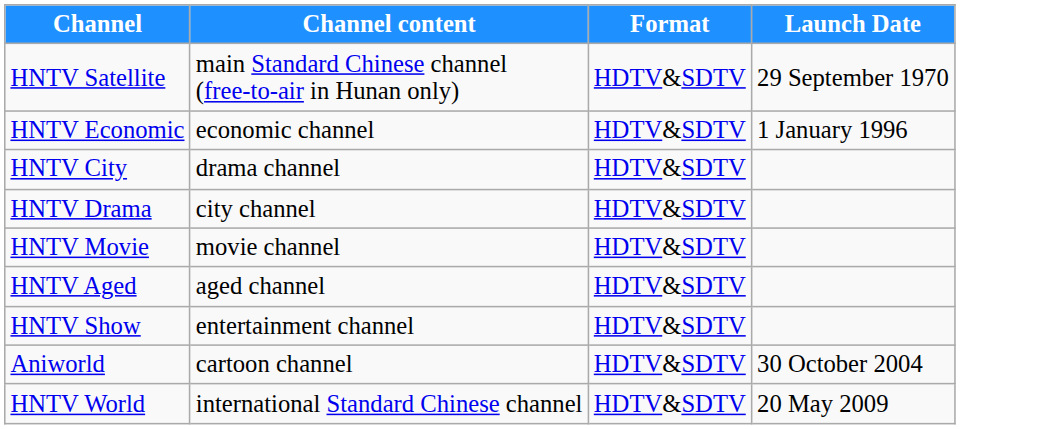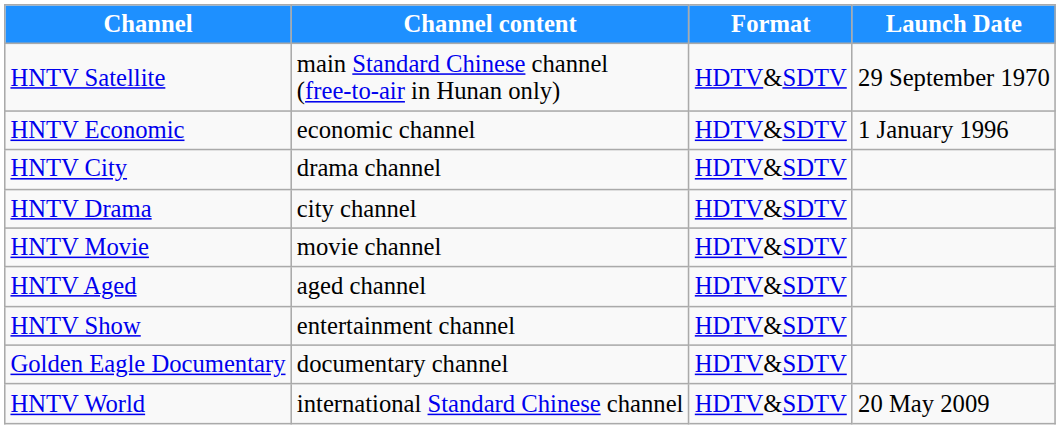 <table class="wikitable">
 <tr style="background:dodgerblue; color:white" align="center">
 <td><strong>Channel</strong></td>
 <td><strong>Channel content</strong></td>
 <td><strong>Format</strong></td>
 <td><strong>Launch Date</strong></td>
 </tr>
 <tr>
 <td><a href='#'>HNTV Satellite</a></td>
 <td>main <a href='#'>Standard Chinese</a> channel<br>(<a href='#'>free-to-air</a> in Hunan only)</td>
 <td><a href='#'>HDTV</a>&<a href='#'>SDTV</a></td>
 <td>29 September 1970</td>
 </tr>
 <tr>
 <td><a href='#'>HNTV Economic</a></td>
 <td>economic channel</td>
 <td><a href='#'>HDTV</a>&<a href='#'>SDTV</a></td>
 <td>1 January 1996</td>
 </tr>
 <tr>
 <td><a href='#'>HNTV City</a></td>
 <td>drama channel</td>
 <td><a href='#'>HDTV</a>&<a href='#'>SDTV</a></td>
 <td></td>
 </tr>
 <tr>
 <td><a href='#'>HNTV Drama</a></td>
 <td>city channel</td>
 <td><a href='#'>HDTV</a>&<a href='#'>SDTV</a></td>
 <td></td>
 </tr>
 <tr>
 <td><a href='#'>HNTV Movie</a></td>
 <td>movie channel</td>
 <td><a href='#'>HDTV</a>&<a href='#'>SDTV</a></td>
 <td></td>
 </tr>
 <tr>
 <td><a href='#'>HNTV Aged</a></td>
 <td>aged channel</td>
 <td><a href='#'>HDTV</a>&<a href='#'>SDTV</a></td>
 <td></td>
 </tr>
 <tr>
 <td><a href='#'>HNTV Show</a></td>
 <td>entertainment channel</td>
 <td><a href='#'>HDTV</a>&<a href='#'>SDTV</a></td>
 <td></td>
 </tr>
 <tr>
-<td><a href='#'>Aniworld</a></td>
-<td>cartoon channel</td>
+<td><a href='#'>Golden Eagle Documentary</a></td>
+<td>documentary channel</td>
 <td><a href='#'>HDTV</a>&<a href='#'>SDTV</a></td>
-<td>30 October 2004</td>
+<td></td>
 </tr>
 <tr>
 <td><a href='#'>HNTV World</a></td>
 <td>international <a href='#'>Standard Chinese</a> channel</td>
 <td><a href='#'>HDTV</a>&<a href='#'>SDTV</a></td>
 <td>20 May 2009</td>
 </tr>
 </table>
